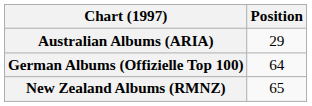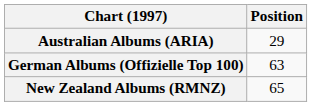 <table class="wikitable sortable plainrowheaders">
 <tr>
 <th>Chart (1997)</th>
 <th>Position</th>
 </tr>
 <tr>
 <th scope="row">Australian Albums (ARIA)</th>
 <td style="text-align:center">29</td>
 </tr>
 <tr>
 <th scope="row">German Albums (Offizielle Top 100)</th>
-<td style="text-align:center">64</td>
+<td style="text-align:center">63</td>
 </tr>
 <tr>
 <th scope="row">New Zealand Albums (RMNZ)</th>
 <td style="text-align:center">65</td>
 </tr>
 </table>
